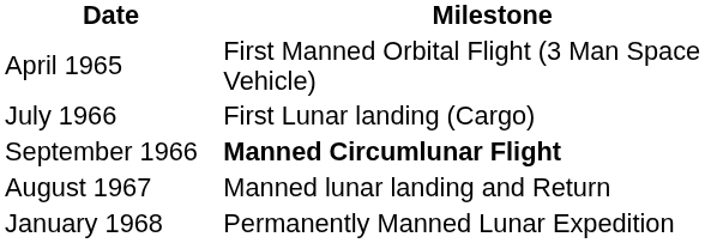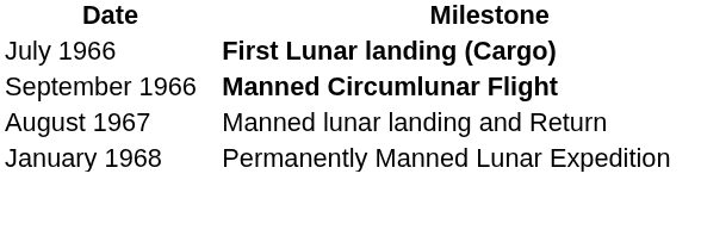 <table>
 <tr>
 <th scope="col" width="130">Date</th>
 <th scope="col" width="330">Milestone</th>
 </tr>
 <tr>
-<td>April 1965</td>
-<td>First Manned Orbital Flight (3 Man Space Vehicle)</td>
-</tr>
-<tr>
 <td>July 1966</td>
-<td>First Lunar landing (Cargo)</td>
+<td><strong>First Lunar landing (Cargo)</strong></td>
 </tr>
 <tr>
 <td>September 1966</td>
 <td><strong>Manned Circumlunar Flight</strong></td>
 </tr>
 <tr>
 <td>August 1967</td>
 <td>Manned lunar landing and Return</td>
 </tr>
 <tr>
 <td>January 1968</td>
 <td>Permanently Manned Lunar Expedition</td>
 </tr>
 </table>
